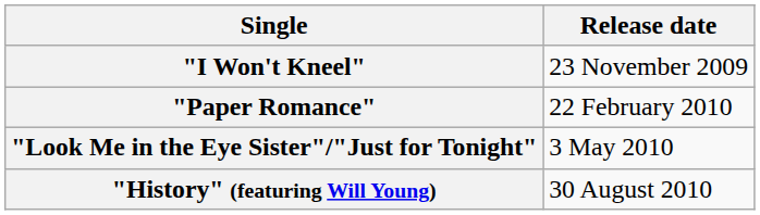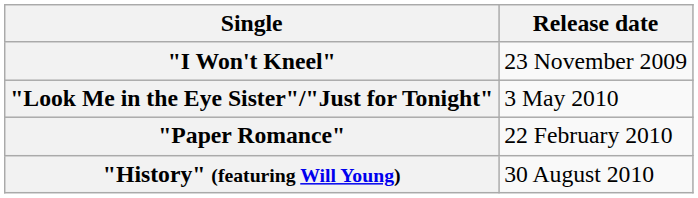 <table class="wikitable plainrowheaders">
 <tr>
 <th scope="col">Single</th>
 <th scope="col">Release date</th>
 </tr>
 <tr>
 <th scope="row">"I Won't Kneel"</th>
 <td>23 November 2009</td>
 </tr>
 <tr>
+<th scope="row">"Look Me in the Eye Sister"/"Just for Tonight"</th>
+<td>3 May 2010</td>
+</tr>
+<tr>
 <th scope="row">"Paper Romance"</th>
 <td>22 February 2010</td>
-</tr>
-<tr>
-<th scope="row">"Look Me in the Eye Sister"/"Just for Tonight"</th>
-<td>3 May 2010</td>
 </tr>
 <tr>
 <th scope="row">"History" <small>(featuring <a href='#'>Will Young</a>)</small></th>
 <td>30 August 2010</td>
 </tr>
 </table>
